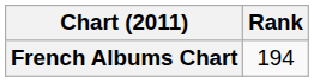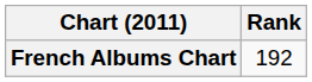 <table class="wikitable plainrowheaders">
 <tr>
 <th scope="col">Chart (2011)</th>
 <th scope="col">Rank</th>
 </tr>
 <tr>
 <th scope="row">French Albums Chart</th>
-<td align=center>194</td>
+<td align=center>192</td>
 </tr>
 </table>
